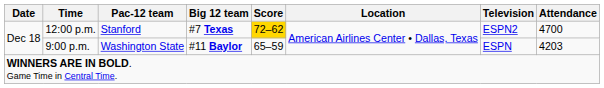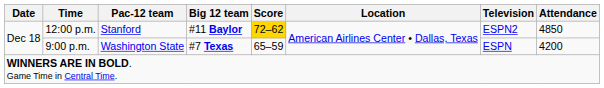 <table class="wikitable" style="font-size: 95%">
 <tr>
 <th>Date</th>
 <th>Time</th>
 <th>Pac-12 team</th>
 <th>Big 12 team</th>
 <th>Score</th>
 <th>Location</th>
 <th>Television</th>
 <th>Attendance</th>
 </tr>
 <tr>
 <td rowspan=2>Dec 18</td>
 <td>12:00 p.m.</td>
 <td><a href='#'>Stanford</a></td>
-<td>#7 <strong><a href='#'>Texas</a></strong></td>
+<td>#11 <strong><a href='#'>Baylor</a></strong></td>
 <td style="background: gold;">72–62</td>
 <td rowspan=2><a href='#'>American Airlines Center</a> • <a href='#'>Dallas, Texas</a></td>
 <td><a href='#'>ESPN2</a></td>
-<td>4700</td>
+<td>4850</td>
 </tr>
 <tr>
 <td>9:00 p.m.</td>
 <td><a href='#'>Washington State</a></td>
-<td>#11 <strong><a href='#'>Baylor</a></strong></td>
+<td>#7 <strong><a href='#'>Texas</a></strong></td>
 <td>65–59</td>
 <td><a href='#'>ESPN</a></td>
-<td>4203</td>
+<td>4200</td>
 </tr>
 <tr>
 <td colspan=8><strong>WINNERS ARE IN BOLD</strong>.<br><small>Game Time in <a href='#'>Central Time</a>.</small></td>
 </tr>
 </table>
